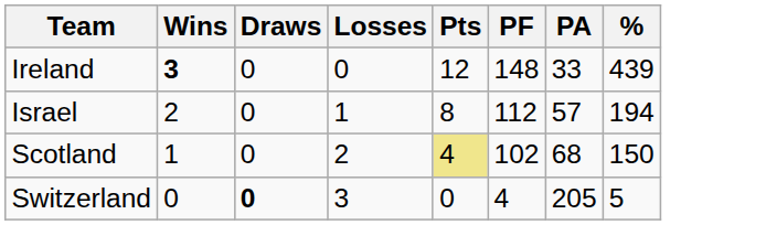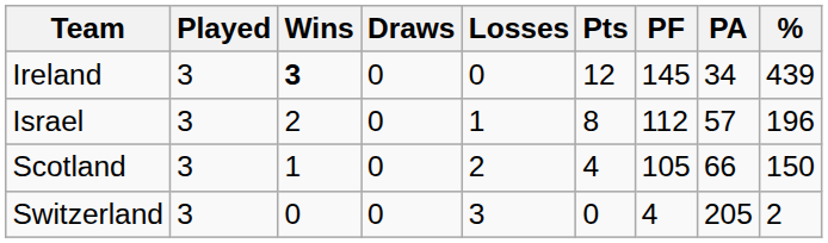 <table class="wikitable">
 <tr>
 <th>Team</th>
+<th>Played</th>
 <th>Wins</th>
 <th>Draws</th>
 <th>Losses</th>
 <th>Pts</th>
 <th>PF</th>
 <th>PA</th>
 <th>%</th>
 </tr>
 <tr>
 <td>Ireland</td>
+<td>3</td>
 <td><strong>3</strong></td>
 <td>0</td>
 <td>0</td>
 <td>12</td>
-<td>148</td>
-<td>33</td>
+<td>145</td>
+<td>34</td>
 <td>439</td>
 </tr>
 <tr>
 <td>Israel</td>
+<td>3</td>
 <td>2</td>
 <td>0</td>
 <td>1</td>
 <td>8</td>
 <td>112</td>
 <td>57</td>
-<td>194</td>
+<td>196</td>
 </tr>
 <tr>
 <td>Scotland</td>
+<td>3</td>
 <td>1</td>
 <td>0</td>
 <td>2</td>
-<td style="background: khaki;">4</td>
-<td>102</td>
-<td>68</td>
+<td>4</td>
+<td>105</td>
+<td>66</td>
 <td>150</td>
 </tr>
 <tr>
 <td>Switzerland</td>
+<td>3</td>
 <td>0</td>
-<td><strong>0</strong></td>
+<td>0</td>
 <td>3</td>
 <td>0</td>
 <td>4</td>
 <td>205</td>
-<td>5</td>
+<td>2</td>
 </tr>
 </table>
